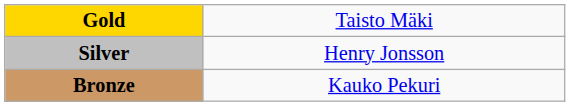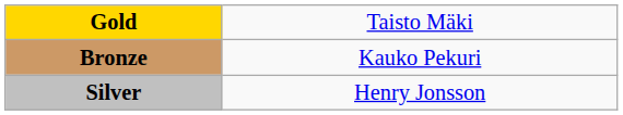 <table class="wikitable" style="text-align:center; " width="35%">
 <tr>
 <td bgcolor="gold"><strong>Gold</strong></td>
 <td><a href='#'>Taisto Mäki</a><br>  <small><em></em></small></td>
 </tr>
 <tr>
+<td bgcolor="CC9966"><strong>Bronze</strong></td>
+<td><a href='#'>Kauko Pekuri</a><br>  <small><em></em></small></td>
+</tr>
+<tr>
 <td bgcolor="silver"><strong>Silver</strong></td>
 <td><a href='#'>Henry Jonsson</a><br>  <small><em></em></small></td>
 </tr>
-<tr>
-<td bgcolor="CC9966"><strong>Bronze</strong></td>
-<td><a href='#'>Kauko Pekuri</a><br>  <small><em></em></small></td>
-</tr>
 </table>
